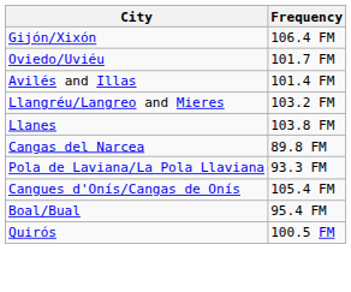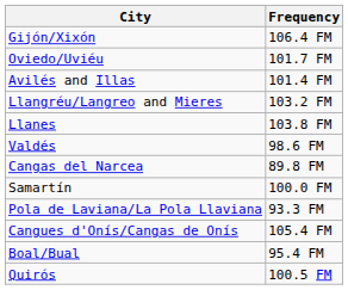 <table class="wikitable">
 <tr>
 <th>City</th>
 <th>Frequency</th>
 </tr>
 <tr>
 <td><a href='#'>Gijón/Xixón</a></td>
 <td>106.4 FM</td>
 </tr>
 <tr>
 <td><a href='#'>Oviedo/Uviéu</a></td>
 <td>101.7 FM</td>
 </tr>
 <tr>
 <td><a href='#'>Avilés</a> and <a href='#'>Illas</a></td>
 <td>101.4 FM</td>
 </tr>
 <tr>
 <td><a href='#'>Llangréu/Langreo</a> and <a href='#'>Mieres</a></td>
 <td>103.2 FM</td>
 </tr>
 <tr>
 <td><a href='#'>Llanes</a></td>
 <td>103.8 FM</td>
 </tr>
 <tr>
+<td><a href='#'>Valdés</a></td>
+<td>98.6 FM</td>
+</tr>
+<tr>
 <td><a href='#'>Cangas del Narcea</a></td>
 <td>89.8 FM</td>
+</tr>
+<tr>
+<td>Samartín</td>
+<td>100.0 FM</td>
 </tr>
 <tr>
 <td><a href='#'>Pola de Laviana/La Pola Llaviana</a></td>
 <td>93.3 FM</td>
 </tr>
 <tr>
 <td><a href='#'>Cangues d'Onís/Cangas de Onís</a></td>
 <td>105.4 FM</td>
 </tr>
 <tr>
 <td><a href='#'>Boal/Bual</a></td>
 <td>95.4 FM</td>
 </tr>
 <tr>
 <td><a href='#'>Quirós</a></td>
 <td>100.5 <a href='#'>FM</a></td>
 </tr>
 </table>
